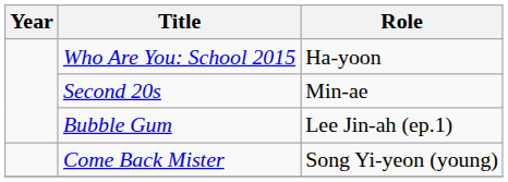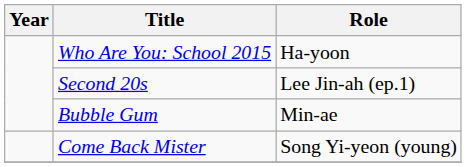 <table class="wikitable">
 <tr>
 <th>Year</th>
 <th>Title</th>
 <th>Role</th>
 </tr>
 <tr>
 <td rowspan="3"></td>
 <td><em><a href='#'>Who Are You: School 2015</a></em></td>
 <td>Ha-yoon</td>
 </tr>
 <tr>
 <td><em><a href='#'>Second 20s</a></em> </td>
-<td>Min-ae</td>
+<td>Lee Jin-ah (ep.1)</td>
 </tr>
 <tr>
 <td><em><a href='#'>Bubble Gum</a></em></td>
-<td>Lee Jin-ah (ep.1)</td>
+<td>Min-ae</td>
 </tr>
 <tr>
 <td></td>
 <td><em><a href='#'>Come Back Mister</a></em></td>
 <td>Song Yi-yeon (young)</td>
 </tr>
 <tr>
 </tr>
 </table>
